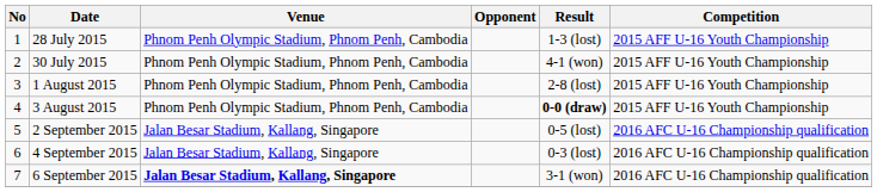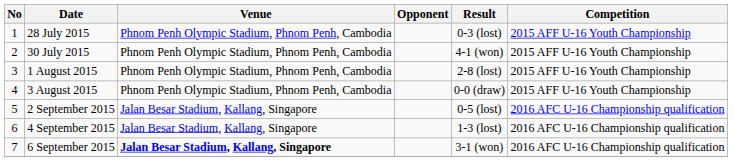 <table class="wikitable">
 <tr>
 <th>No</th>
 <th>Date</th>
 <th>Venue</th>
 <th>Opponent</th>
 <th>Result</th>
 <th>Competition</th>
 </tr>
 <tr>
 <td align=center>1</td>
 <td>28 July 2015</td>
 <td><a href='#'>Phnom Penh Olympic Stadium</a>, <a href='#'>Phnom Penh</a>, Cambodia</td>
 <td></td>
-<td align=center>1-3 (lost)</td>
+<td align=center>0-3 (lost)</td>
 <td><a href='#'>2015 AFF U-16 Youth Championship</a></td>
 </tr>
 <tr>
 <td align=center>2</td>
 <td>30 July 2015</td>
 <td>Phnom Penh Olympic Stadium, Phnom Penh, Cambodia</td>
 <td></td>
 <td align=center>4-1 (won)</td>
 <td>2015 AFF U-16 Youth Championship</td>
 </tr>
 <tr>
 <td align=center>3</td>
 <td>1 August 2015</td>
 <td>Phnom Penh Olympic Stadium, Phnom Penh, Cambodia</td>
 <td></td>
 <td align=center>2-8 (lost)</td>
 <td>2015 AFF U-16 Youth Championship</td>
 </tr>
 <tr>
 <td align=center>4</td>
 <td>3 August 2015</td>
 <td>Phnom Penh Olympic Stadium, Phnom Penh, Cambodia</td>
 <td></td>
-<td align=center><strong>0-0 (draw)</strong></td>
+<td align=center>0-0 (draw)</td>
 <td>2015 AFF U-16 Youth Championship</td>
 </tr>
 <tr>
 <td align=center>5</td>
 <td>2 September 2015</td>
 <td><a href='#'>Jalan Besar Stadium</a>, <a href='#'>Kallang</a>, Singapore</td>
 <td></td>
 <td align=center>0-5 (lost)</td>
 <td><a href='#'>2016 AFC U-16 Championship qualification</a></td>
 </tr>
 <tr>
 <td align=center>6</td>
 <td>4 September 2015</td>
 <td><a href='#'>Jalan Besar Stadium</a>, <a href='#'>Kallang</a>, Singapore</td>
 <td></td>
-<td align=center>0-3 (lost)</td>
+<td align=center>1-3 (lost)</td>
 <td>2016 AFC U-16 Championship qualification</td>
 </tr>
 <tr>
 <td align=center>7</td>
 <td>6 September 2015</td>
 <td><strong><a href='#'>Jalan Besar Stadium</a>, <a href='#'>Kallang</a>, Singapore</strong></td>
 <td></td>
 <td align=center>3-1 (won)</td>
 <td>2016 AFC U-16 Championship qualification</td>
 </tr>
 <tr>
 </tr>
 </table>
